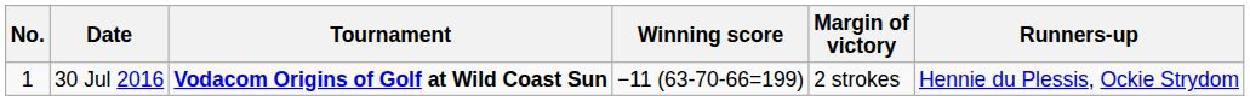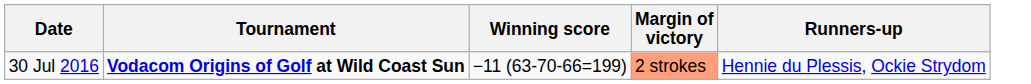 <table class="wikitable" style="font-size:95%;">
 <tr>
-<th>No.</th>
 <th>Date</th>
 <th>Tournament</th>
 <th>Winning score</th>
 <th>Margin of<br>victory</th>
 <th>Runners-up</th>
 </tr>
 <tr>
-<td align=center>1</td>
 <td align=right>30 Jul <a href='#'>2016</a></td>
 <td><strong><a href='#'>Vodacom Origins of Golf</a> at Wild Coast Sun</strong></td>
 <td>−11 (63-70-66=199)</td>
-<td>2 strokes</td>
+<td style="background: lightsalmon;">2 strokes</td>
 <td> <a href='#'>Hennie du Plessis</a>,  <a href='#'>Ockie Strydom</a></td>
 </tr>
 </table>
